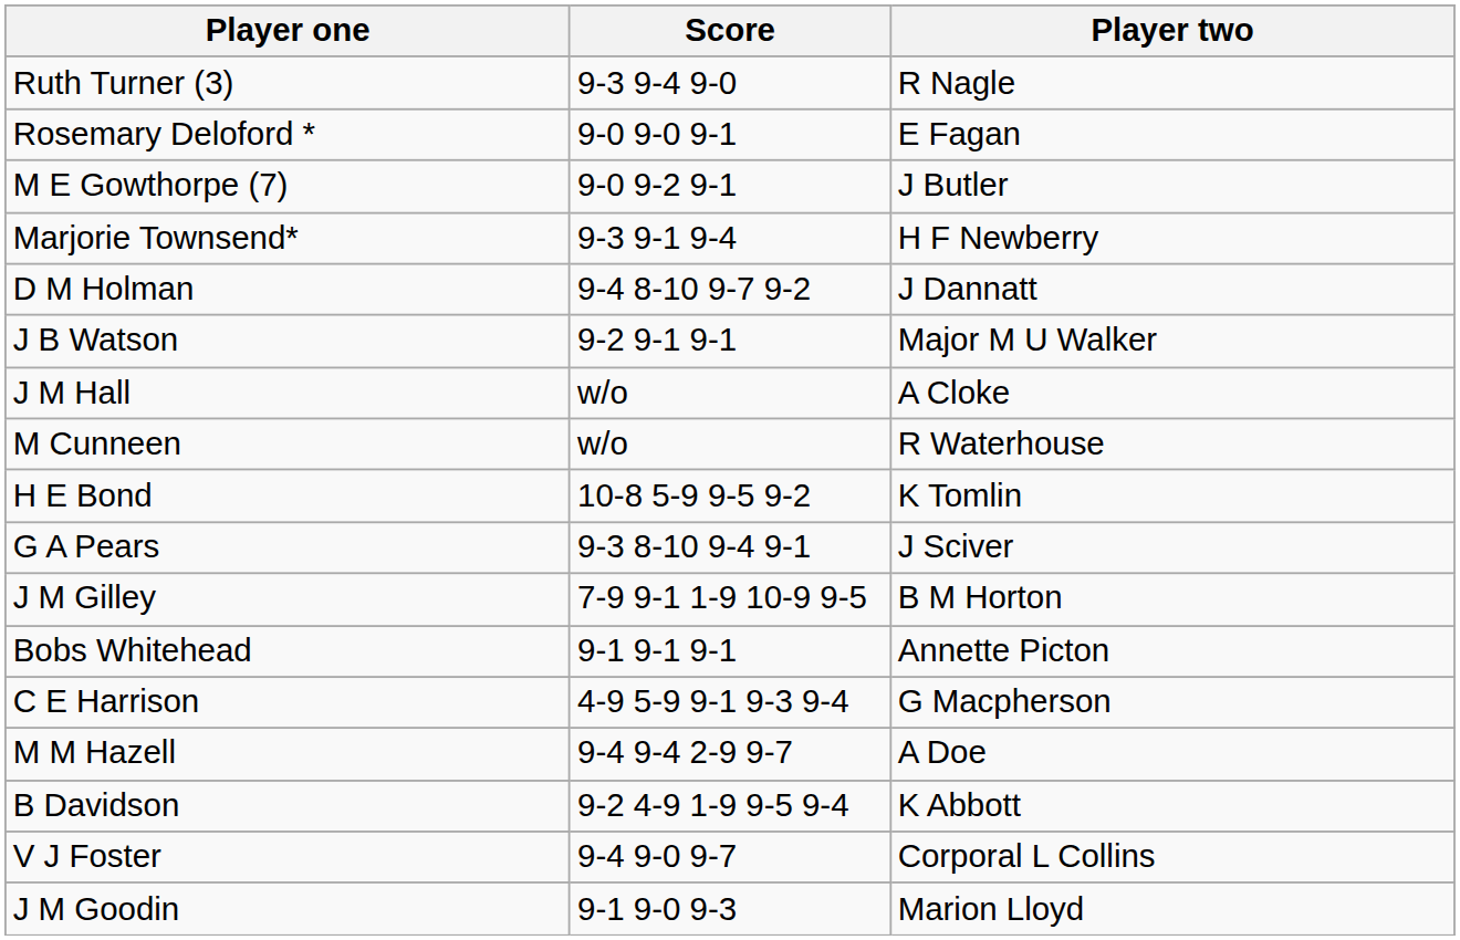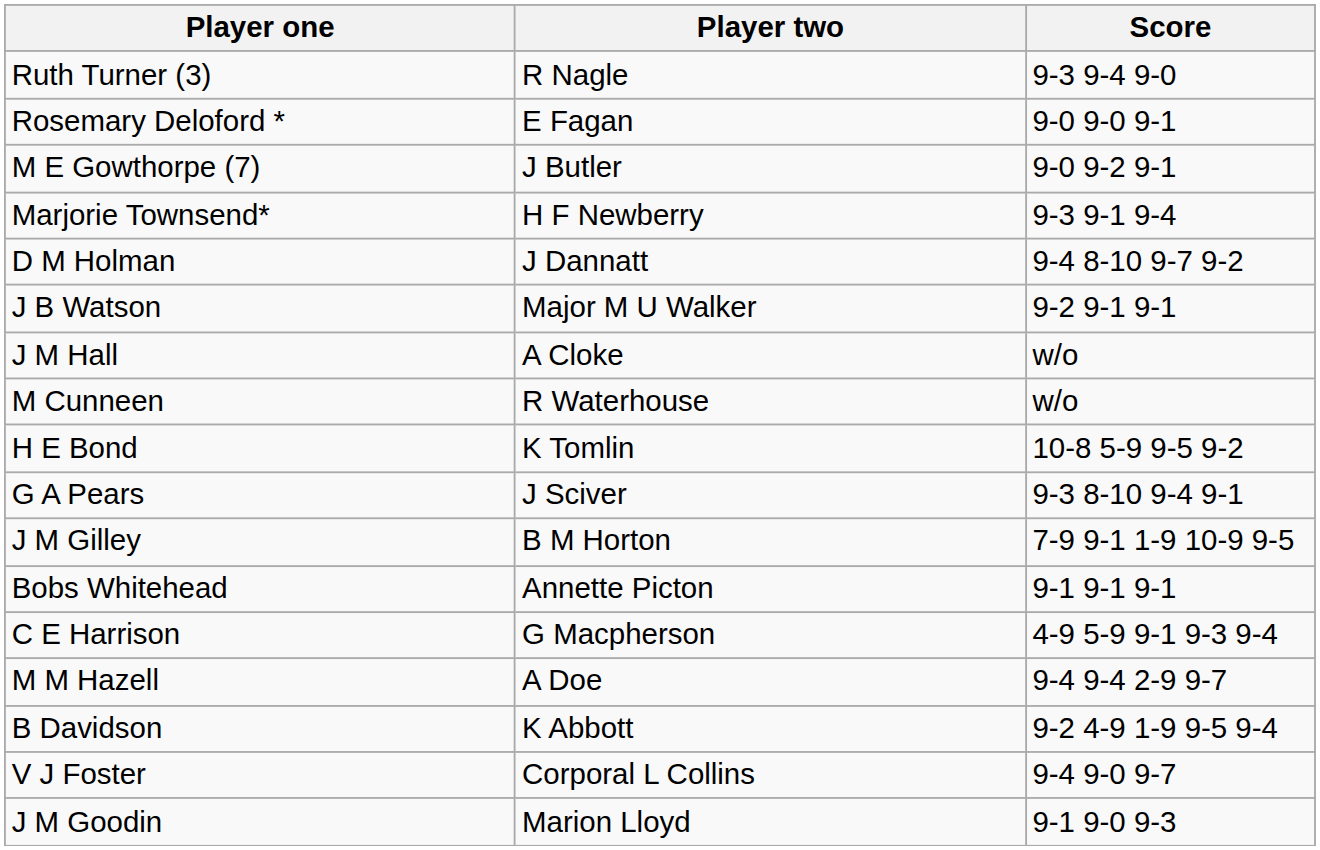 <table class="wikitable">
 <tr>
 <th width=270>Player one</th>
+<th width=270>Player two</th>
 <th width=150>Score</th>
-<th width=270>Player two</th>
 </tr>
 <tr>
 <td>Ruth Turner (3)</td>
+<td>R Nagle</td>
 <td>9-3 9-4 9-0</td>
-<td>R Nagle</td>
 </tr>
 <tr>
 <td>Rosemary Deloford *</td>
+<td>E Fagan</td>
 <td>9-0 9-0 9-1</td>
-<td>E Fagan</td>
 </tr>
 <tr>
 <td>M E Gowthorpe (7)</td>
+<td>J Butler</td>
 <td>9-0 9-2 9-1</td>
-<td>J Butler</td>
 </tr>
 <tr>
 <td>Marjorie Townsend*</td>
+<td>H F Newberry</td>
 <td>9-3 9-1 9-4</td>
-<td>H F Newberry</td>
 </tr>
 <tr>
 <td>D M Holman</td>
+<td>J Dannatt</td>
 <td>9-4 8-10 9-7 9-2</td>
-<td>J Dannatt</td>
 </tr>
 <tr>
 <td>J B Watson</td>
+<td> Major M U Walker</td>
 <td>9-2 9-1 9-1</td>
-<td> Major M U Walker</td>
 </tr>
 <tr>
 <td>J M Hall</td>
+<td>A Cloke</td>
 <td>w/o</td>
-<td>A Cloke</td>
 </tr>
 <tr>
 <td>M Cunneen</td>
+<td>R Waterhouse</td>
 <td>w/o</td>
-<td>R Waterhouse</td>
 </tr>
 <tr>
 <td>H E Bond</td>
+<td>K Tomlin</td>
 <td>10-8 5-9 9-5 9-2</td>
-<td>K Tomlin</td>
 </tr>
 <tr>
 <td>G A Pears</td>
+<td>J Sciver</td>
 <td>9-3 8-10 9-4 9-1</td>
-<td>J Sciver</td>
 </tr>
 <tr>
 <td>J M Gilley</td>
+<td>B M Horton</td>
 <td>7-9 9-1 1-9 10-9 9-5</td>
-<td>B M Horton</td>
 </tr>
 <tr>
 <td>Bobs Whitehead</td>
+<td>Annette Picton</td>
 <td>9-1 9-1 9-1</td>
-<td>Annette Picton</td>
 </tr>
 <tr>
 <td>C E Harrison</td>
+<td>G Macpherson</td>
 <td>4-9 5-9 9-1 9-3 9-4</td>
-<td>G Macpherson</td>
 </tr>
 <tr>
 <td>M M Hazell</td>
+<td>A Doe</td>
 <td>9-4 9-4 2-9 9-7</td>
-<td>A Doe</td>
 </tr>
 <tr>
 <td>B Davidson</td>
+<td>K Abbott</td>
 <td>9-2 4-9 1-9 9-5 9-4</td>
-<td>K Abbott</td>
 </tr>
 <tr>
 <td>V J Foster</td>
+<td> Corporal L Collins</td>
 <td>9-4 9-0 9-7</td>
-<td> Corporal L Collins</td>
 </tr>
 <tr>
 <td>J M Goodin</td>
+<td>Marion Lloyd</td>
 <td>9-1 9-0 9-3</td>
-<td>Marion Lloyd</td>
 </tr>
 </table>
